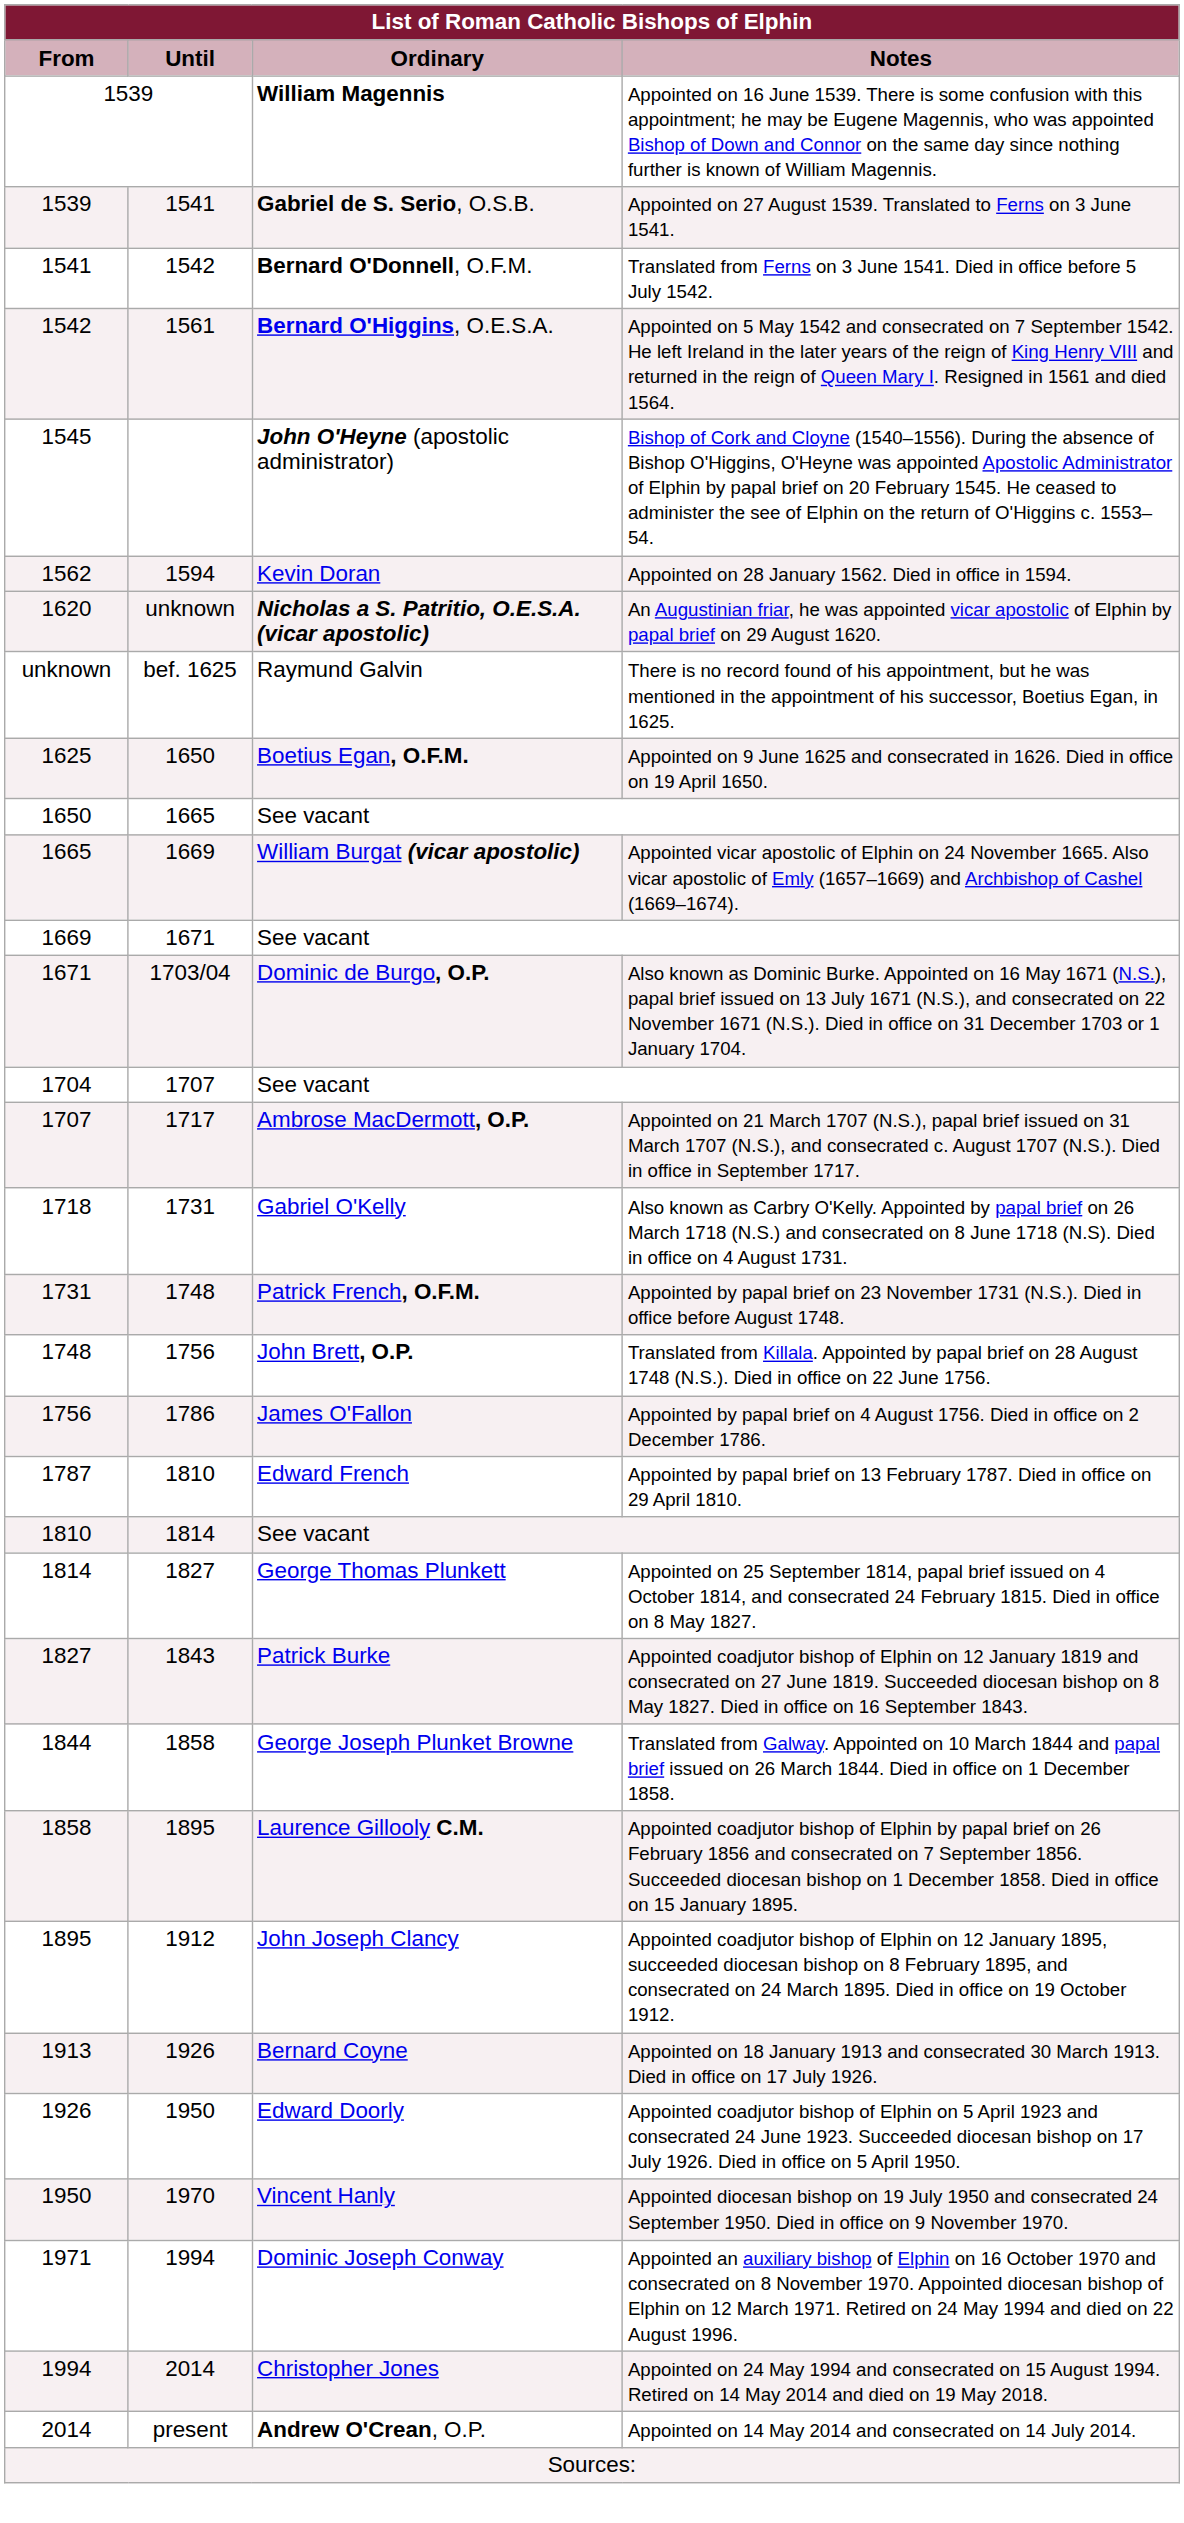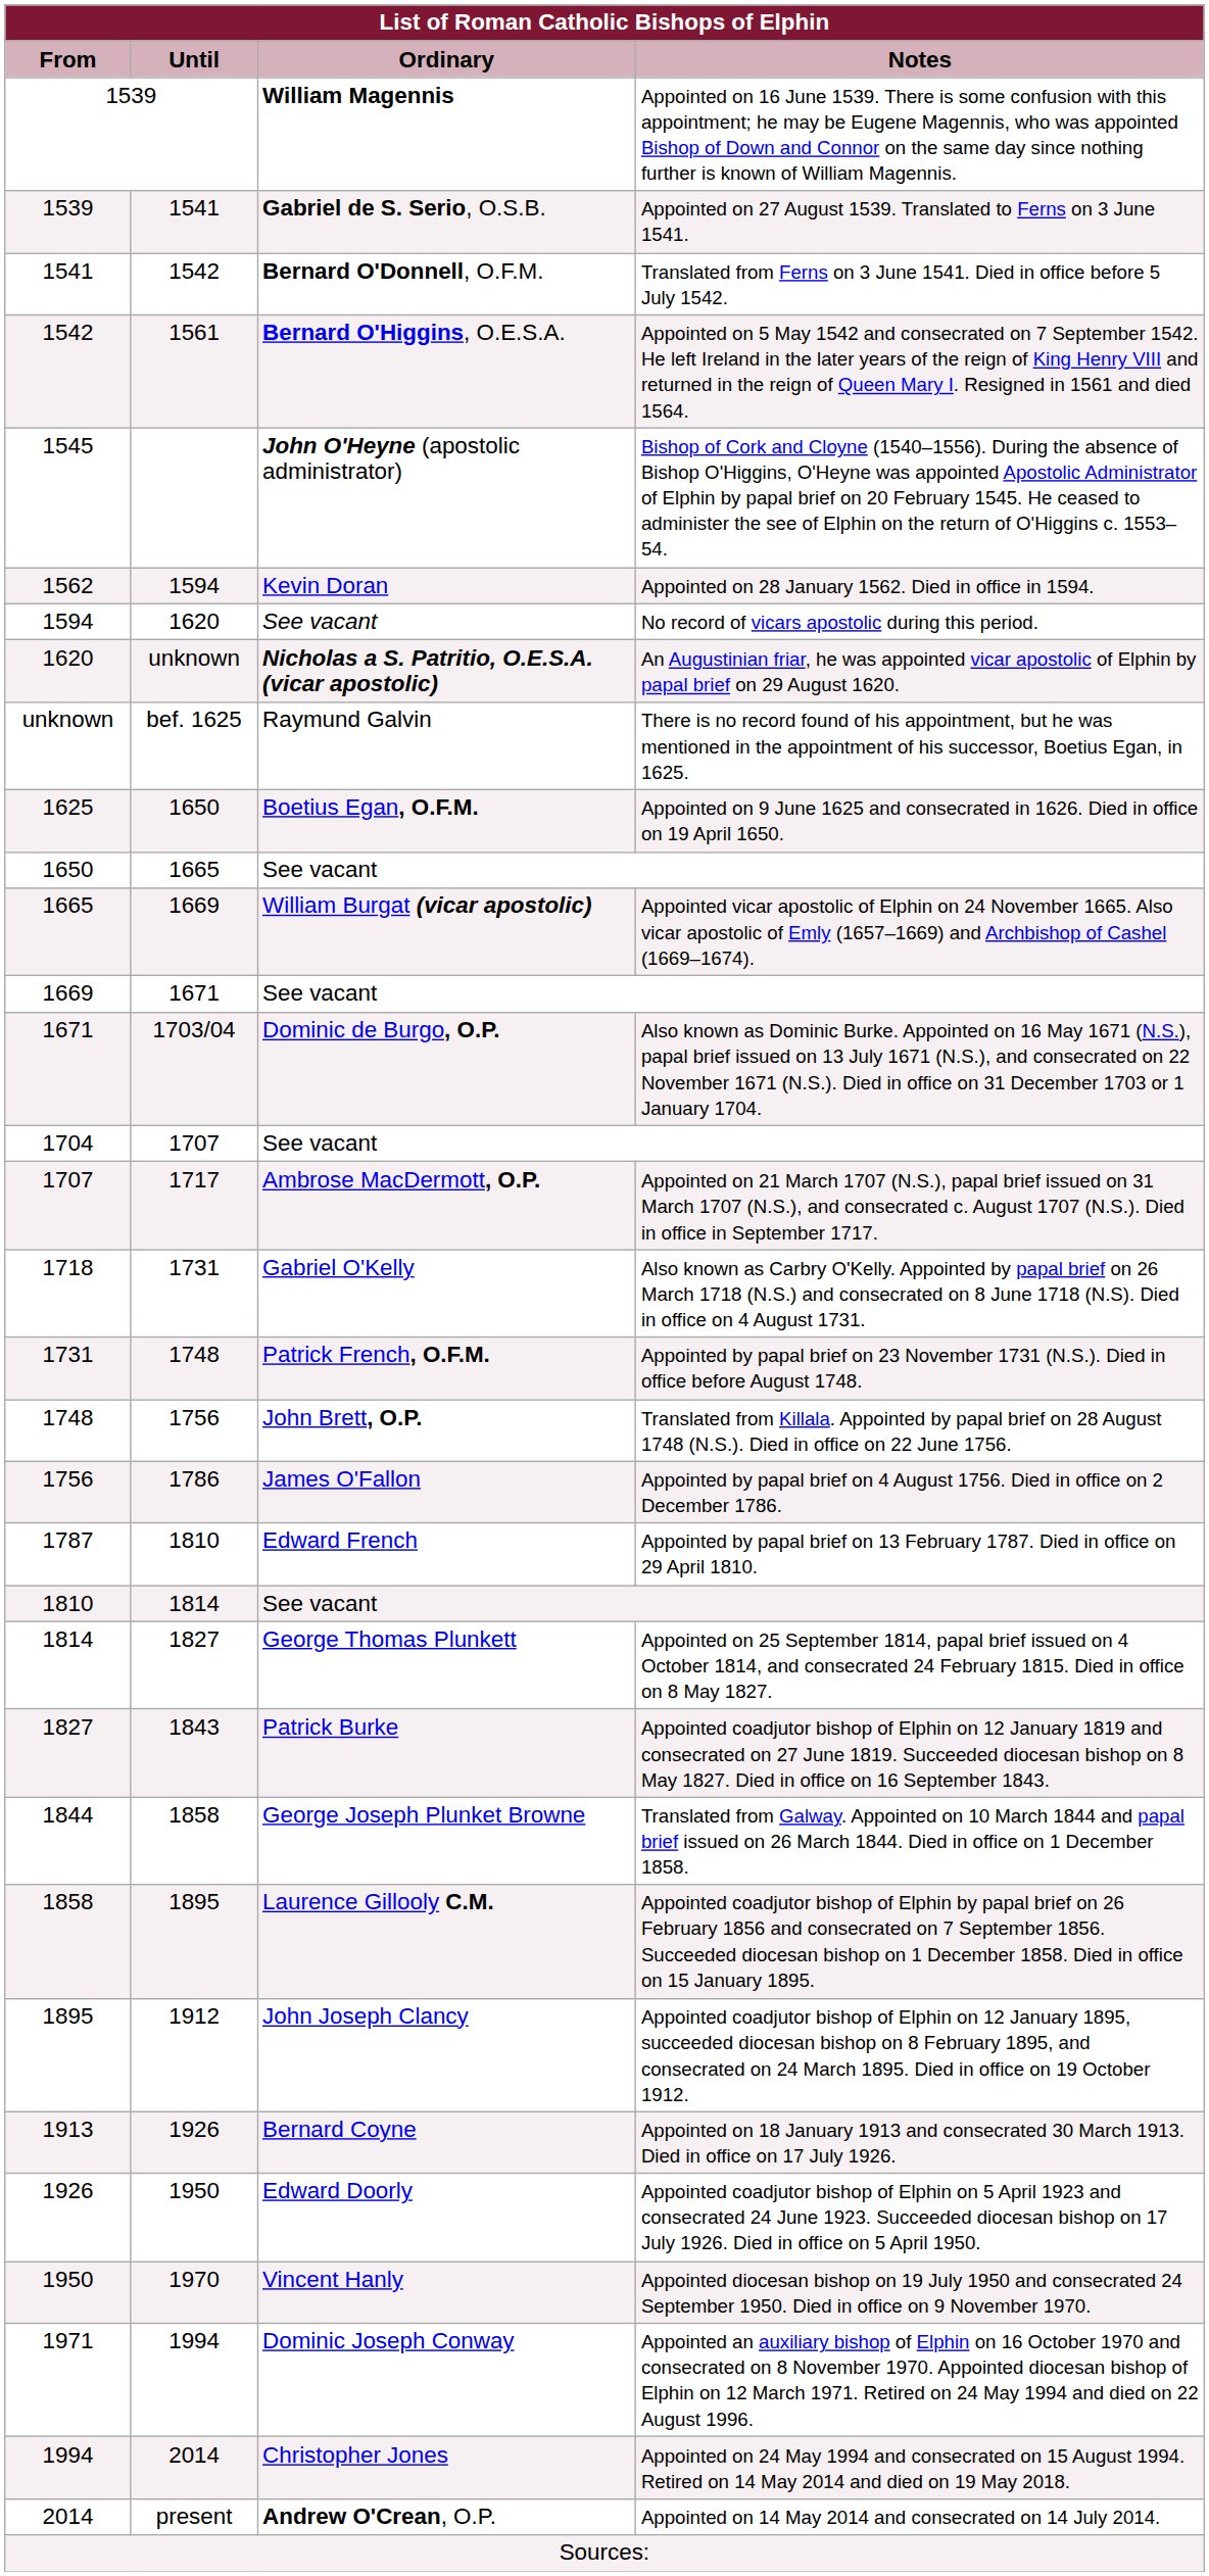 <table class="wikitable" style="width:95%">
 <tr>
 <th colspan="4" style="background-color: #7F1734; color: white;">List of Roman Catholic Bishops of Elphin</th>
 </tr>
 <tr align=top>
 <th style="background-color: #D4B1BB; width: 10%;">From</th>
 <th style="background-color: #D4B1BB; width: 10%;">Until</th>
 <th style="background-color: #D4B1BB; width: 30%;">Ordinary</th>
 <th style="background-color: #D4B1BB; width: 45%;">Notes</th>
 </tr>
 <tr valign=top bgcolor="white">
 <td colspan="2" align="center">1539</td>
 <td><strong>William Magennis</strong></td>
 <td><small>Appointed on 16 June 1539. There is some confusion with this appointment; he may be Eugene Magennis, who was appointed <a href='#'>Bishop of Down and Connor</a> on the same day since nothing further is known of William Magennis.</small></td>
 </tr>
 <tr valign=top bgcolor="#F7F0F2">
 <td align="center">1539</td>
 <td align="center">1541</td>
 <td><strong>Gabriel de S. Serio</strong>, O.S.B.</td>
 <td><small>Appointed on 27 August 1539. Translated to <a href='#'>Ferns</a> on 3 June 1541.</small></td>
 </tr>
 <tr valign=top bgcolor="white">
 <td align="center">1541</td>
 <td align="center">1542</td>
 <td><strong>Bernard O'Donnell</strong>, O.F.M.</td>
 <td><small>Translated from <a href='#'>Ferns</a> on 3 June 1541. Died in office before 5 July 1542.</small></td>
 </tr>
 <tr valign=top bgcolor="#F7F0F2">
 <td align="center">1542</td>
 <td align="center">1561</td>
 <td><strong><a href='#'>Bernard O'Higgins</a></strong>, O.E.S.A.</td>
 <td><small>Appointed on 5 May 1542 and consecrated on 7 September 1542. He left Ireland in the later years of the reign of <a href='#'>King Henry VIII</a> and returned in the reign of <a href='#'>Queen Mary I</a>. Resigned in 1561 and died 1564.</small></td>
 </tr>
 <tr valign=top bgcolor="white">
 <td align="center">1545</td>
 <td align="center"></td>
 <td><strong><em>John O'Heyne</em></strong> (apostolic administrator)</td>
 <td><small><a href='#'>Bishop of Cork and Cloyne</a> (1540–1556). During the absence of Bishop O'Higgins, O'Heyne was appointed <a href='#'>Apostolic Administrator</a> of Elphin by papal brief on 20 February 1545. He ceased to administer the see of Elphin on the return of O'Higgins c. 1553–54.</small></td>
 </tr>
 <tr valign=top bgcolor="#F7F0F2">
 <td align="center">1562</td>
 <td align="center">1594</td>
 <td></strong><a href='#'>Kevin Doran</a><strong></td>
 <td><small>Appointed on 28 January 1562. Died in office in 1594.</small></td>
+</tr>
+<tr valign=top bgcolor="white">
+<td align="center">1594</td>
+<td align="center">1620</td>
+<td><em>See vacant</em></td>
+<td><small>No record of <a href='#'>vicars apostolic</a> during this period.</small></td>
 </tr>
 <tr valign=top bgcolor="#F7F0F2">
 <td align="center">1620</td>
 <td align="center">unknown</td>
 <td><strong><em>Nicholas a S. Patritio<strong>, O.E.S.A.<em> (vicar apostolic)</td>
 <td><small>An <a href='#'>Augustinian friar</a>, he was appointed <a href='#'>vicar apostolic</a> of Elphin by <a href='#'>papal brief</a> on 29 August 1620.</small></td>
 </tr>
 <tr valign=top bgcolor="white">
 <td align="center">unknown</td>
 <td align="center">bef. 1625</td>
 <td></strong>Raymund Galvin<strong></td>
 <td><small>There is no record found of his appointment, but he was mentioned in the appointment of his successor, Boetius Egan, in 1625.</small></td>
 </tr>
 <tr valign=top bgcolor="#F7F0F2">
 <td align="center">1625</td>
 <td align="center">1650</td>
 <td></strong><a href='#'>Boetius Egan</a><strong>, O.F.M.</td>
 <td><small>Appointed on 9 June 1625 and consecrated in 1626. Died in office on 19 April 1650.</small></td>
 </tr>
 <tr valign=top bgcolor="white">
 <td align="center">1650</td>
 <td align="center">1665</td>
 <td colspan="2"></em>See vacant<em></td>
 </tr>
 <tr valign=top bgcolor="#F7F0F2">
 <td align="center">1665</td>
 <td align="center">1669</td>
 <td></em></strong><a href='#'>William Burgat</a><strong><em> (vicar apostolic)</td>
 <td><small>Appointed vicar apostolic of Elphin on 24 November 1665. Also vicar apostolic of <a href='#'>Emly</a> (1657–1669) and <a href='#'>Archbishop of Cashel</a> (1669–1674).</small></td>
 </tr>
 <tr valign=top bgcolor="white">
 <td align="center">1669</td>
 <td align="center">1671</td>
 <td colspan="2"></em>See vacant<em></td>
 </tr>
 <tr valign=top bgcolor="#F7F0F2">
 <td align="center">1671</td>
 <td align="center">1703/04</td>
 <td></strong><a href='#'>Dominic de Burgo</a><strong>, O.P.</td>
 <td><small>Also known as Dominic Burke. Appointed on 16 May 1671 (<a href='#'>N.S.</a>), papal brief issued on 13 July 1671 (N.S.), and consecrated on 22 November 1671 (N.S.). Died in office on 31 December 1703 or 1 January 1704.</small></td>
 </tr>
 <tr valign=top bgcolor="white">
 <td align="center">1704</td>
 <td align="center">1707</td>
 <td colspan="2"></em>See vacant<em></td>
 </tr>
 <tr valign=top bgcolor="#F7F0F2">
 <td align="center">1707</td>
 <td align="center">1717</td>
 <td></strong><a href='#'>Ambrose MacDermott</a><strong>, O.P.</td>
 <td><small>Appointed on 21 March 1707 (N.S.), papal brief issued on 31 March 1707 (N.S.), and consecrated c. August 1707 (N.S.). Died in office in September 1717.</small></td>
 </tr>
 <tr valign=top bgcolor="white">
 <td align="center">1718</td>
 <td align="center">1731</td>
 <td></strong><a href='#'>Gabriel O'Kelly</a><strong></td>
 <td><small>Also known as Carbry O'Kelly. Appointed by <a href='#'>papal brief</a> on 26 March 1718 (N.S.) and consecrated on 8 June 1718 (N.S). Died in office on 4 August 1731.</small></td>
 </tr>
 <tr valign=top bgcolor="#F7F0F2">
 <td align="center">1731</td>
 <td align="center">1748</td>
 <td></strong><a href='#'>Patrick French</a><strong>, O.F.M.</td>
 <td><small>Appointed by papal brief on 23 November 1731 (N.S.). Died in office before August 1748.</small></td>
 </tr>
 <tr valign=top bgcolor="white">
 <td align="center">1748</td>
 <td align="center">1756</td>
 <td></strong><a href='#'>John Brett</a><strong>, O.P.</td>
 <td><small>Translated from <a href='#'>Killala</a>. Appointed by papal brief on 28 August 1748 (N.S.). Died in office on 22 June 1756.</small></td>
 </tr>
 <tr valign=top bgcolor="#F7F0F2">
 <td align="center">1756</td>
 <td align="center">1786</td>
 <td></strong><a href='#'>James O'Fallon</a><strong></td>
 <td><small>Appointed by papal brief on 4 August 1756. Died in office on 2 December 1786.</small></td>
 </tr>
 <tr valign=top bgcolor="white">
 <td align="center">1787</td>
 <td align="center">1810</td>
 <td></strong><a href='#'>Edward French</a><strong></td>
 <td><small>Appointed by papal brief on 13 February 1787. Died in office on 29 April 1810.</small></td>
 </tr>
 <tr valign=top bgcolor="#F7F0F2">
 <td align="center">1810</td>
 <td align="center">1814</td>
 <td colspan="2"></em>See vacant<em></td>
 </tr>
 <tr valign=top bgcolor="white">
 <td align="center">1814</td>
 <td align="center">1827</td>
 <td></strong><a href='#'>George Thomas Plunkett</a><strong></td>
 <td><small>Appointed on 25 September 1814, papal brief issued on 4 October 1814, and consecrated 24 February 1815. Died in office on 8 May 1827.</small></td>
 </tr>
 <tr valign=top bgcolor="#F7F0F2">
 <td align="center">1827</td>
 <td align="center">1843</td>
 <td></strong><a href='#'>Patrick Burke</a><strong></td>
 <td><small>Appointed coadjutor bishop of Elphin on 12 January 1819 and consecrated on 27 June 1819. Succeeded diocesan bishop on 8 May 1827. Died in office on 16 September 1843.</small></td>
 </tr>
 <tr valign=top bgcolor="white">
 <td align="center">1844</td>
 <td align="center">1858</td>
 <td></strong><a href='#'>George Joseph Plunket Browne</a><strong></td>
 <td><small>Translated from <a href='#'>Galway</a>. Appointed on 10 March 1844 and <a href='#'>papal brief</a> issued on 26 March 1844. Died in office on 1 December 1858.</small></td>
 </tr>
 <tr valign=top bgcolor="#F7F0F2">
 <td align="center">1858</td>
 <td align="center">1895</td>
 <td></strong><a href='#'>Laurence Gillooly</a><strong> C.M.</td>
 <td><small>Appointed coadjutor bishop of Elphin by papal brief on 26 February 1856 and consecrated on 7 September 1856. Succeeded diocesan bishop on 1 December 1858. Died in office on 15 January 1895.</small></td>
 </tr>
 <tr valign=top bgcolor="white">
 <td align="center">1895</td>
 <td align="center">1912</td>
 <td></strong><a href='#'>John Joseph Clancy</a><strong></td>
 <td><small>Appointed coadjutor bishop of Elphin on 12 January 1895, succeeded diocesan bishop on 8 February 1895, and consecrated on 24 March 1895. Died in office on 19 October 1912.</small></td>
 </tr>
 <tr valign=top bgcolor="#F7F0F2">
 <td align="center">1913</td>
 <td align="center">1926</td>
 <td></strong><a href='#'>Bernard Coyne</a><strong></td>
 <td><small>Appointed on 18 January 1913 and consecrated 30 March 1913. Died in office on 17 July 1926.</small></td>
 </tr>
 <tr valign=top bgcolor="white">
 <td align="center">1926</td>
 <td align="center">1950</td>
 <td></strong><a href='#'>Edward Doorly</a><strong></td>
 <td><small>Appointed coadjutor bishop of Elphin on 5 April 1923 and consecrated 24 June 1923. Succeeded diocesan bishop on 17 July 1926. Died in office on 5 April 1950.</small></td>
 </tr>
 <tr valign=top bgcolor="#F7F0F2">
 <td align="center">1950</td>
 <td align="center">1970</td>
 <td></strong><a href='#'>Vincent Hanly</a><strong></td>
 <td><small>Appointed diocesan bishop on 19 July 1950 and consecrated 24 September 1950. Died in office on 9 November 1970.</small></td>
 </tr>
 <tr valign=top bgcolor="white">
 <td align="center">1971</td>
 <td align="center">1994</td>
 <td></strong><a href='#'>Dominic Joseph Conway</a><strong></td>
 <td><small>Appointed an <a href='#'>auxiliary bishop</a> of <a href='#'>Elphin</a> on 16 October 1970 and consecrated on 8 November 1970. Appointed diocesan bishop of Elphin on 12 March 1971. Retired on 24 May 1994 and died on 22 August 1996.</small></td>
 </tr>
 <tr valign=top bgcolor="#F7F0F2">
 <td align="center">1994</td>
 <td align="center">2014</td>
 <td></strong><a href='#'>Christopher Jones</a><strong></td>
 <td><small>Appointed on 24 May 1994 and consecrated on 15 August 1994. Retired on 14 May 2014 and died on 19 May 2018.</small></td>
 </tr>
 <tr valign=top bgcolor="white">
 <td align="center">2014</td>
 <td align="center">present</td>
 <td><strong>Andrew O'Crean</strong>, O.P.</td>
 <td><small>Appointed on 14 May 2014 and consecrated on 14 July 2014.</small></td>
 </tr>
 <tr valign=top bgcolor="#F7F0F2">
 <td colspan=4 align=center>Sources:</td>
 </tr>
 </table>
